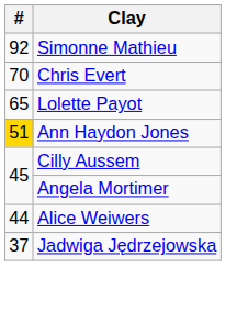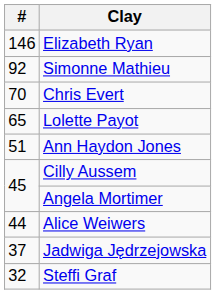 <table class="wikitable">
 <tr>
 <th>#</th>
 <th>Clay</th>
+</tr>
+<tr>
+<td>146</td>
+<td> <a href='#'>Elizabeth Ryan</a></td>
 </tr>
 <tr>
 <td>92</td>
 <td> <a href='#'>Simonne Mathieu</a></td>
 </tr>
 <tr>
 <td>70</td>
 <td> <a href='#'>Chris Evert</a></td>
 </tr>
 <tr>
 <td>65</td>
 <td> <a href='#'>Lolette Payot</a></td>
 </tr>
 <tr>
-<td style="background: gold;">51</td>
+<td>51</td>
 <td> <a href='#'>Ann Haydon Jones</a></td>
 </tr>
 <tr>
 <td rowspan="2">45</td>
 <td> <a href='#'>Cilly Aussem</a></td>
 </tr>
 <tr>
 <td> <a href='#'>Angela Mortimer</a></td>
 </tr>
 <tr>
 <td>44</td>
 <td> <a href='#'>Alice Weiwers</a></td>
 </tr>
 <tr>
 <td>37</td>
 <td> <a href='#'>Jadwiga Jędrzejowska</a></td>
 </tr>
+<tr>
+<td>32</td>
+<td> <a href='#'>Steffi Graf</a></td>
+</tr>
 </table>
